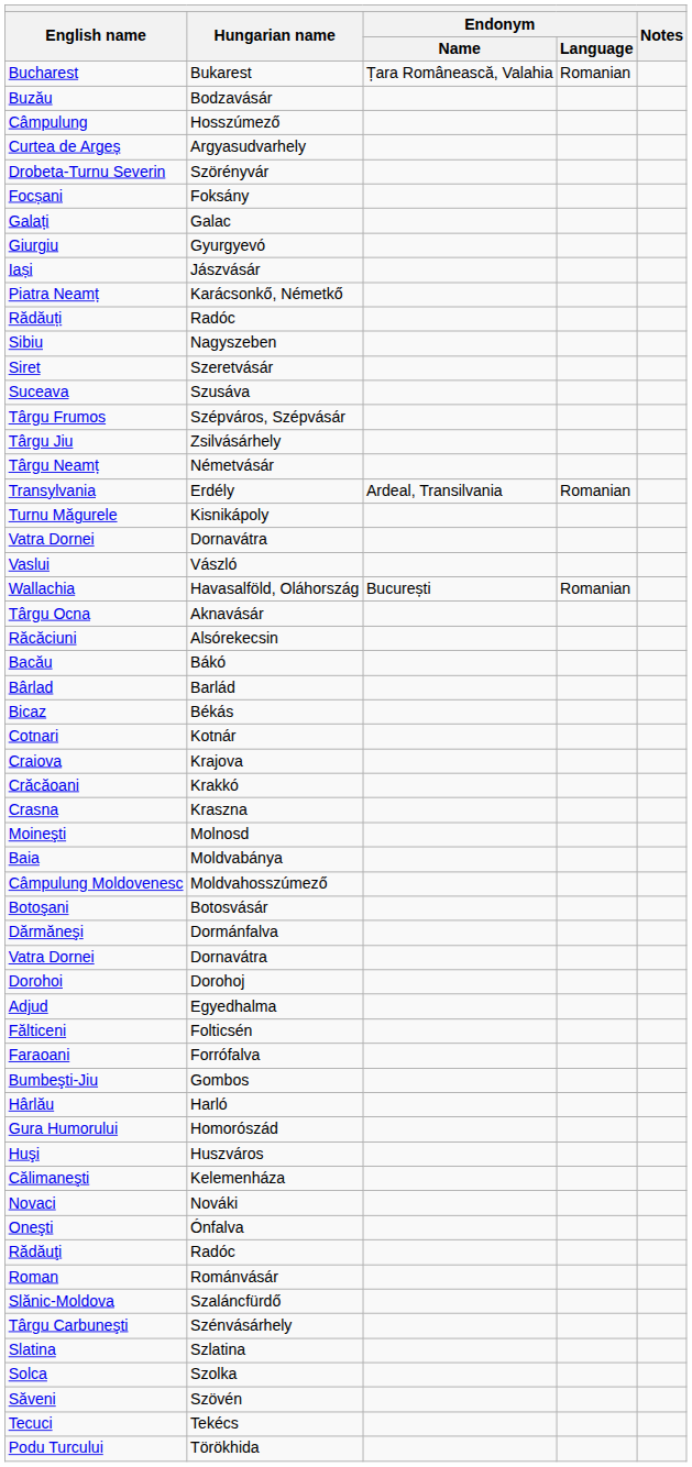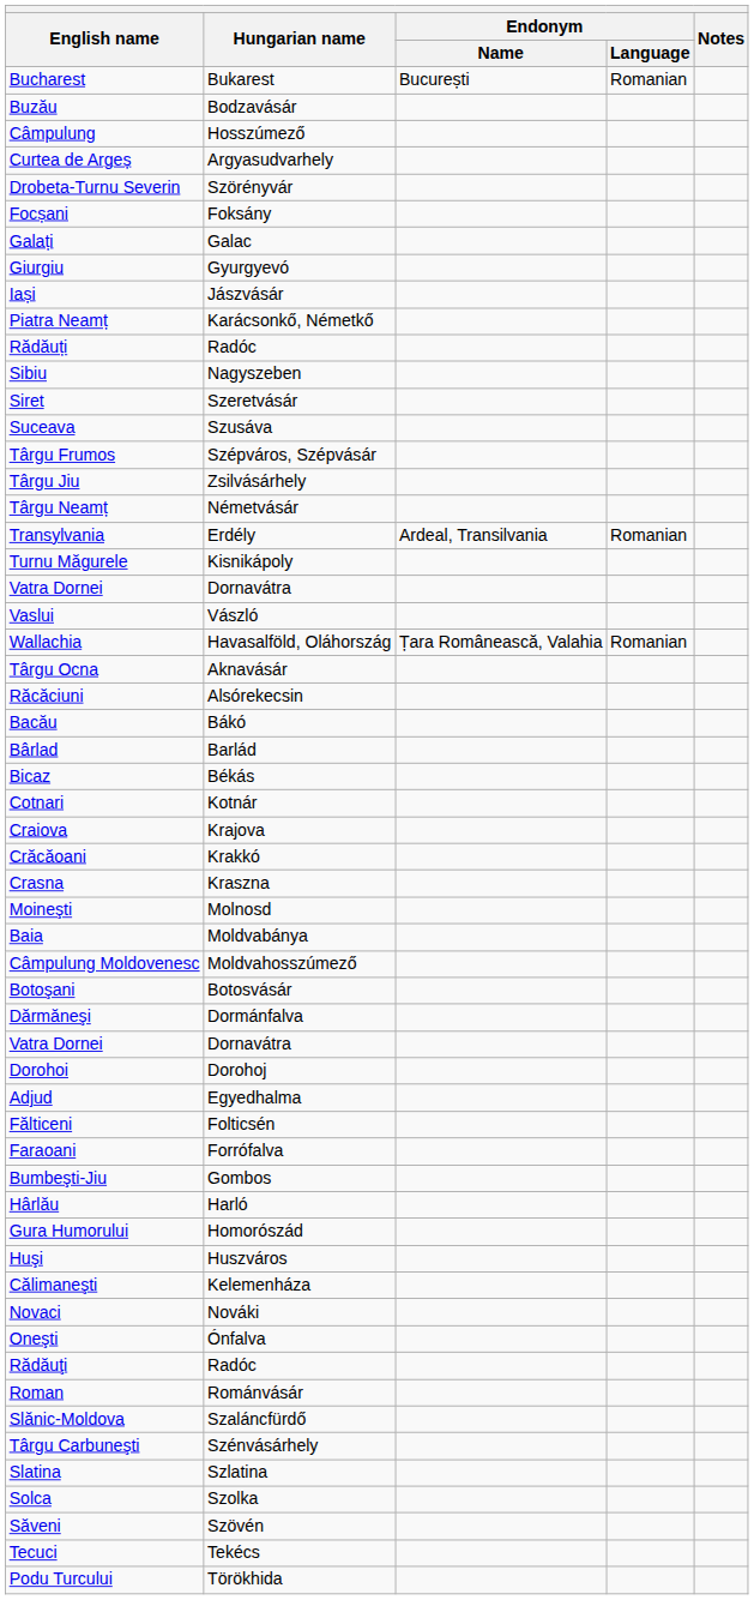 <table class="wikitable sortable">
 <tr>
 <th colspan="5"></th>
 </tr>
 <tr>
 <th rowspan="2">English name</th>
 <th rowspan="2">Hungarian name</th>
 <th colspan="2">Endonym</th>
 <th rowspan="2">Notes</th>
 </tr>
 <tr>
 <th>Name</th>
 <th>Language</th>
 </tr>
 <tr>
 <td><a href='#'>Bucharest</a></td>
 <td>Bukarest</td>
-<td>Țara Românească, Valahia</td>
+<td>București</td>
 <td>Romanian</td>
 <td></td>
 </tr>
 <tr>
 <td><a href='#'>Buzău</a></td>
 <td>Bodzavásár</td>
 <td></td>
 <td></td>
 <td></td>
 </tr>
 <tr>
 <td><a href='#'>Câmpulung</a></td>
 <td>Hosszúmező</td>
 <td></td>
 <td></td>
 <td></td>
 </tr>
 <tr>
 <td><a href='#'>Curtea de Argeș</a></td>
 <td>Argyasudvarhely</td>
 <td></td>
 <td></td>
 <td></td>
 </tr>
 <tr>
 <td><a href='#'>Drobeta-Turnu Severin</a></td>
 <td>Szörényvár</td>
 <td></td>
 <td></td>
 <td></td>
 </tr>
 <tr>
 <td><a href='#'>Focșani</a></td>
 <td>Foksány</td>
 <td></td>
 <td></td>
 <td></td>
 </tr>
 <tr>
 <td><a href='#'>Galați</a></td>
 <td>Galac</td>
 <td></td>
 <td></td>
 <td></td>
 </tr>
 <tr>
 <td><a href='#'>Giurgiu</a></td>
 <td>Gyurgyevó</td>
 <td></td>
 <td></td>
 <td></td>
 </tr>
 <tr>
 <td><a href='#'>Iași</a></td>
 <td>Jászvásár</td>
 <td></td>
 <td></td>
 <td></td>
 </tr>
 <tr>
 <td><a href='#'>Piatra Neamț</a></td>
 <td>Karácsonkő, Németkő</td>
 <td></td>
 <td></td>
 <td></td>
 </tr>
 <tr>
 <td><a href='#'>Rădăuți</a></td>
 <td>Radóc</td>
 <td></td>
 <td></td>
 <td></td>
 </tr>
 <tr>
 <td><a href='#'>Sibiu</a></td>
 <td>Nagyszeben</td>
 <td></td>
 <td></td>
 <td></td>
 </tr>
 <tr>
 <td><a href='#'>Siret</a></td>
 <td>Szeretvásár</td>
 <td></td>
 <td></td>
 <td></td>
 </tr>
 <tr>
 <td><a href='#'>Suceava</a></td>
 <td>Szusáva</td>
 <td></td>
 <td></td>
 <td></td>
 </tr>
 <tr>
 <td><a href='#'>Târgu Frumos</a></td>
 <td>Szépváros, Szépvásár</td>
 <td></td>
 <td></td>
 <td></td>
 </tr>
 <tr>
 <td><a href='#'>Târgu Jiu</a></td>
 <td>Zsilvásárhely</td>
 <td></td>
 <td></td>
 <td></td>
 </tr>
 <tr>
 <td><a href='#'>Târgu Neamț</a></td>
 <td>Németvásár</td>
 <td></td>
 <td></td>
 <td></td>
 </tr>
 <tr>
 <td><a href='#'>Transylvania</a></td>
 <td>Erdély</td>
 <td>Ardeal, Transilvania</td>
 <td>Romanian</td>
 <td></td>
 </tr>
 <tr>
 <td><a href='#'>Turnu Măgurele</a></td>
 <td>Kisnikápoly</td>
 <td></td>
 <td></td>
 <td></td>
 </tr>
 <tr>
 <td><a href='#'>Vatra Dornei</a></td>
 <td>Dornavátra</td>
 <td></td>
 <td></td>
 <td></td>
 </tr>
 <tr>
 <td><a href='#'>Vaslui</a></td>
 <td>Vászló</td>
 <td></td>
 <td></td>
 <td></td>
 </tr>
 <tr>
 <td><a href='#'>Wallachia</a></td>
 <td>Havasalföld, Oláhország</td>
-<td>București</td>
+<td>Țara Românească, Valahia</td>
 <td>Romanian</td>
 <td></td>
 </tr>
 <tr>
 <td><a href='#'>Târgu Ocna</a></td>
 <td>Aknavásár</td>
 <td></td>
 <td></td>
 <td></td>
 </tr>
 <tr>
 <td><a href='#'>Răcăciuni</a></td>
 <td>Alsórekecsin</td>
 <td></td>
 <td></td>
 <td></td>
 </tr>
 <tr>
 <td><a href='#'>Bacău</a></td>
 <td>Bákó</td>
 <td></td>
 <td></td>
 <td></td>
 </tr>
 <tr>
 <td><a href='#'>Bârlad</a></td>
 <td>Barlád</td>
 <td></td>
 <td></td>
 <td></td>
 </tr>
 <tr>
 <td><a href='#'>Bicaz</a></td>
 <td>Békás</td>
 <td></td>
 <td></td>
 <td></td>
 </tr>
 <tr>
 <td><a href='#'>Cotnari</a></td>
 <td>Kotnár</td>
 <td></td>
 <td></td>
 <td></td>
 </tr>
 <tr>
 <td><a href='#'>Craiova</a></td>
 <td>Krajova</td>
 <td></td>
 <td></td>
 <td></td>
 </tr>
 <tr>
 <td><a href='#'>Crăcăoani</a></td>
 <td>Krakkó</td>
 <td></td>
 <td></td>
 <td></td>
 </tr>
 <tr>
 <td><a href='#'>Crasna</a></td>
 <td>Kraszna</td>
 <td></td>
 <td></td>
 <td></td>
 </tr>
 <tr>
 <td><a href='#'>Moineşti</a></td>
 <td>Molnosd</td>
 <td></td>
 <td></td>
 <td></td>
 </tr>
 <tr>
 <td><a href='#'>Baia</a></td>
 <td>Moldvabánya</td>
 <td></td>
 <td></td>
 <td></td>
 </tr>
 <tr>
 <td><a href='#'>Câmpulung Moldovenesc</a></td>
 <td>Moldvahosszúmező</td>
 <td></td>
 <td></td>
 <td></td>
 </tr>
 <tr>
 <td><a href='#'>Botoşani</a></td>
 <td>Botosvásár</td>
 <td></td>
 <td></td>
 <td></td>
 </tr>
 <tr>
 <td><a href='#'>Dărmăneşi</a></td>
 <td>Dormánfalva</td>
 <td></td>
 <td></td>
 <td></td>
 </tr>
 <tr>
 <td><a href='#'>Vatra Dornei</a></td>
 <td>Dornavátra</td>
 <td></td>
 <td></td>
 <td></td>
 </tr>
 <tr>
 <td><a href='#'>Dorohoi</a></td>
 <td>Dorohoj</td>
 <td></td>
 <td></td>
 <td></td>
 </tr>
 <tr>
 <td><a href='#'>Adjud</a></td>
 <td>Egyedhalma</td>
 <td></td>
 <td></td>
 <td></td>
 </tr>
 <tr>
 <td><a href='#'>Fălticeni</a></td>
 <td>Folticsén</td>
 <td></td>
 <td></td>
 <td></td>
 </tr>
 <tr>
 <td><a href='#'>Faraoani</a></td>
 <td>Forrófalva</td>
 <td></td>
 <td></td>
 <td></td>
 </tr>
 <tr>
 <td><a href='#'>Bumbeşti-Jiu</a></td>
 <td>Gombos</td>
 <td></td>
 <td></td>
 <td></td>
 </tr>
 <tr>
 <td><a href='#'>Hârlău</a></td>
 <td>Harló</td>
 <td></td>
 <td></td>
 <td></td>
 </tr>
 <tr>
 <td><a href='#'>Gura Humorului</a></td>
 <td>Homorószád</td>
 <td></td>
 <td></td>
 <td></td>
 </tr>
 <tr>
 <td><a href='#'>Huşi</a></td>
 <td>Huszváros</td>
 <td></td>
 <td></td>
 <td></td>
 </tr>
 <tr>
 <td><a href='#'>Călimaneşti</a></td>
 <td>Kelemenháza</td>
 <td></td>
 <td></td>
 <td></td>
 </tr>
 <tr>
 <td><a href='#'>Novaci</a></td>
 <td>Nováki</td>
 <td></td>
 <td></td>
 <td></td>
 </tr>
 <tr>
 <td><a href='#'>Oneşti</a></td>
 <td>Ónfalva</td>
 <td></td>
 <td></td>
 <td></td>
 </tr>
 <tr>
 <td><a href='#'>Rădăuţi</a></td>
 <td>Radóc</td>
 <td></td>
 <td></td>
 <td></td>
 </tr>
 <tr>
 <td><a href='#'>Roman</a></td>
 <td>Románvásár</td>
 <td></td>
 <td></td>
 <td></td>
 </tr>
 <tr>
 <td><a href='#'>Slănic-Moldova</a></td>
 <td>Szaláncfürdő</td>
 <td></td>
 <td></td>
 <td></td>
 </tr>
 <tr>
 <td><a href='#'>Târgu Carbuneşti</a></td>
 <td>Szénvásárhely</td>
 <td></td>
 <td></td>
 <td></td>
 </tr>
 <tr>
 <td><a href='#'>Slatina</a></td>
 <td>Szlatina</td>
 <td></td>
 <td></td>
 <td></td>
 </tr>
 <tr>
 <td><a href='#'>Solca</a></td>
 <td>Szolka</td>
 <td></td>
 <td></td>
 <td></td>
 </tr>
 <tr>
 <td><a href='#'>Săveni</a></td>
 <td>Szövén</td>
 <td></td>
 <td></td>
 <td></td>
 </tr>
 <tr>
 <td><a href='#'>Tecuci</a></td>
 <td>Tekécs</td>
 <td></td>
 <td></td>
 <td></td>
 </tr>
 <tr>
 <td><a href='#'>Podu Turcului</a></td>
 <td>Törökhida</td>
 <td></td>
 <td></td>
 <td></td>
 </tr>
 </table>
